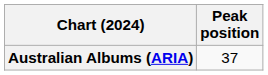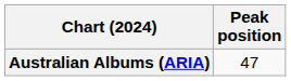 <table class="wikitable plainrowheaders" style="text-align:center">
 <tr>
 <th scope="col">Chart (2024)</th>
 <th scope="col">Peak<br>position</th>
 </tr>
 <tr>
 <th scope="row">Australian Albums (<a href='#'>ARIA</a>)</th>
-<td>37</td>
+<td>47</td>
 </tr>
 </table>
